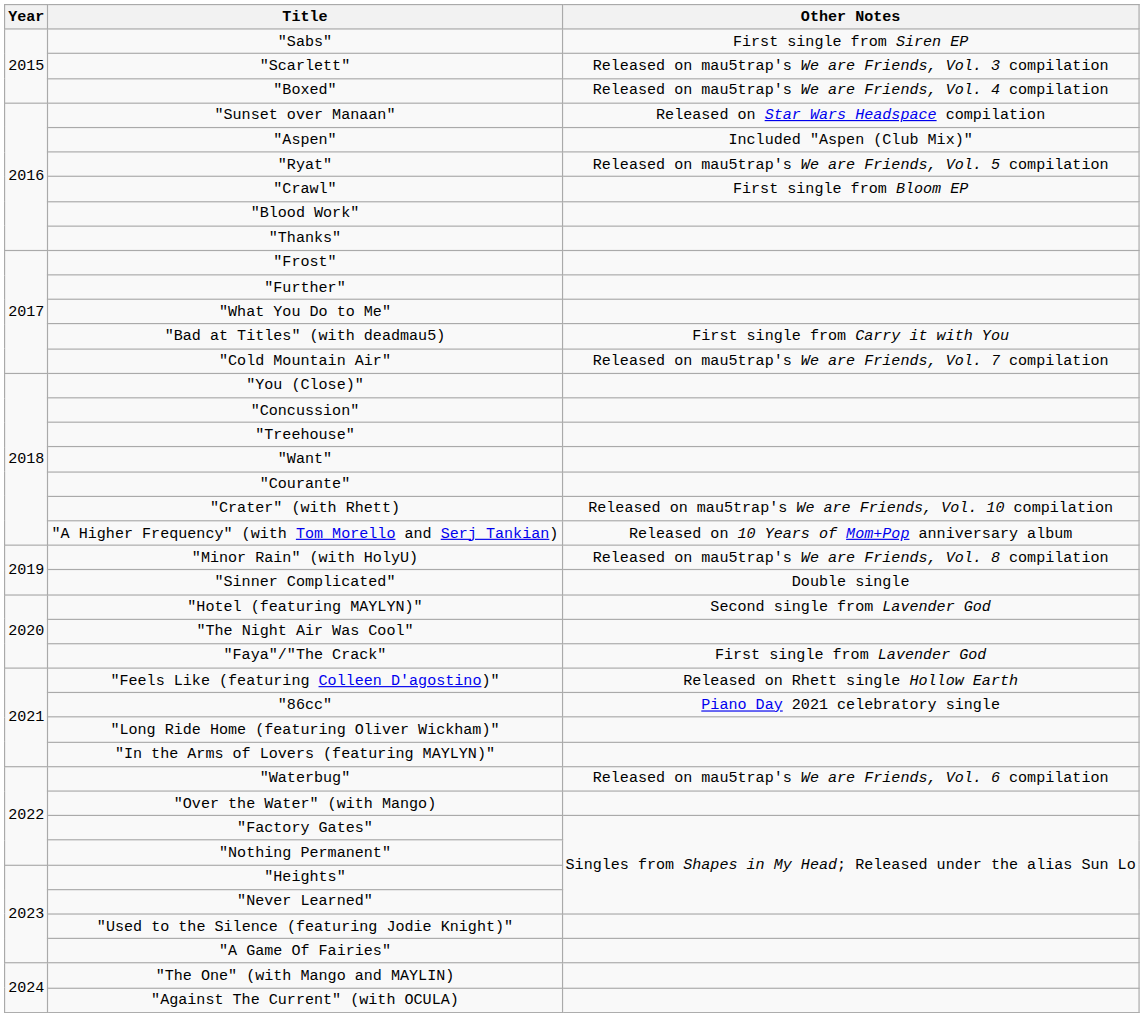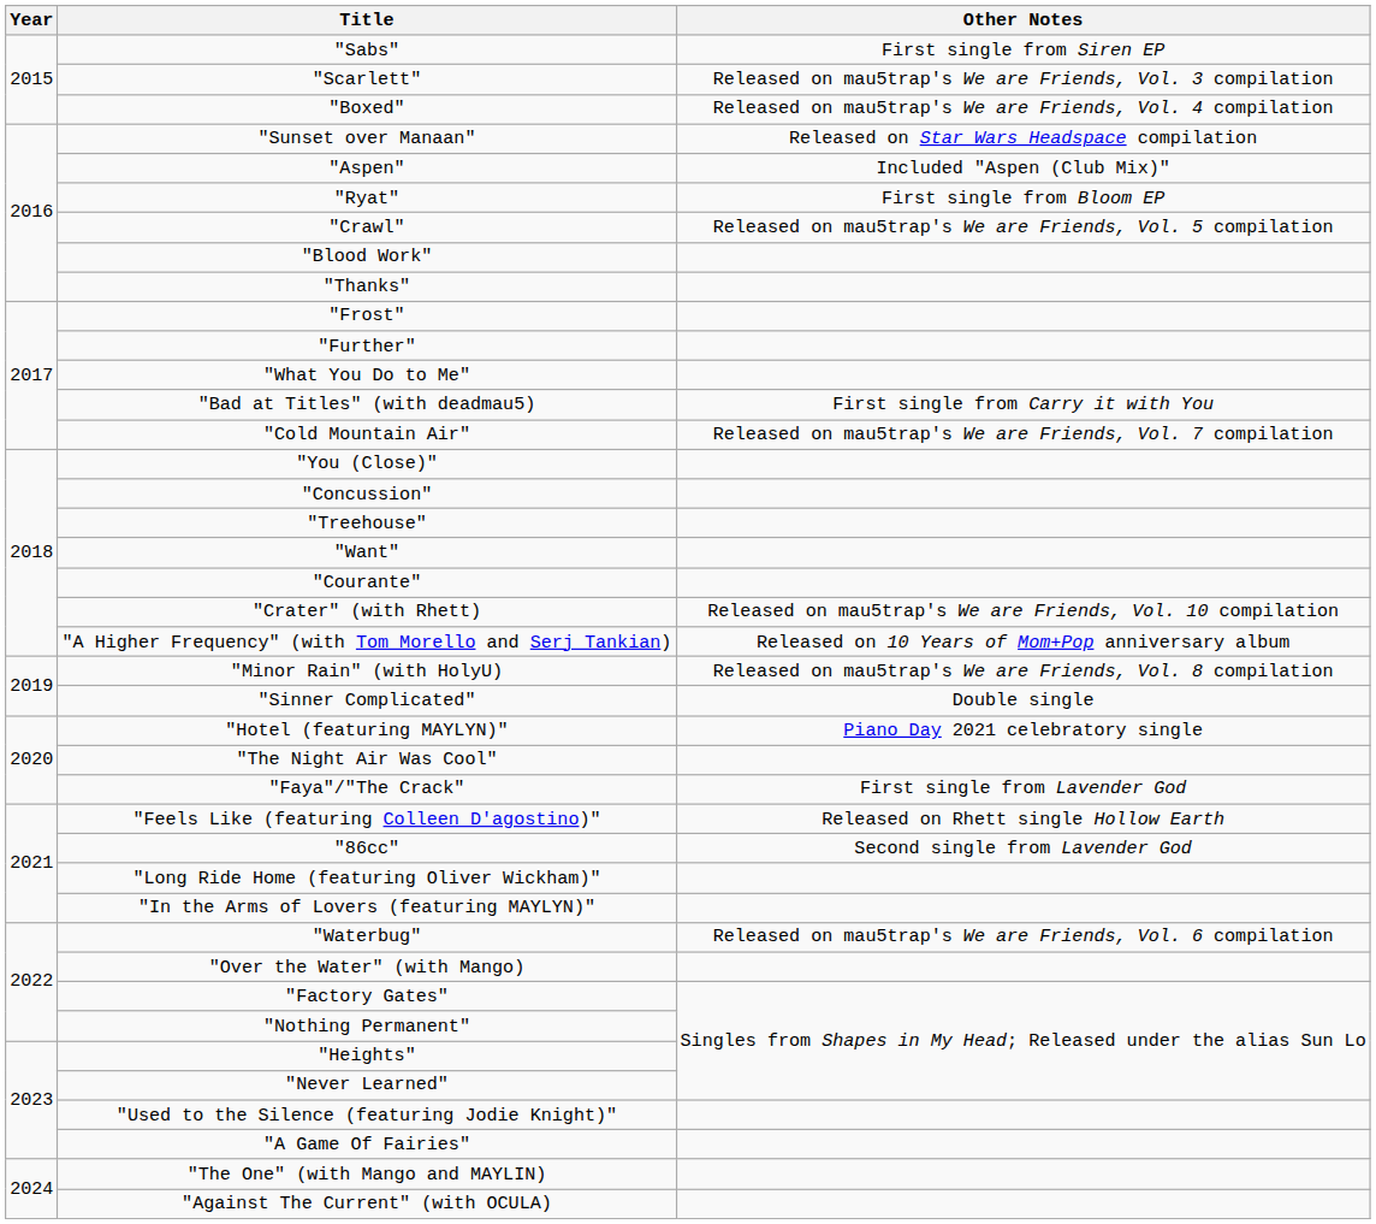 <table class="wikitable plainrowheaders" style="text-align:left; text-align:center">
 <tr>
 <th scope="col">Year</th>
 <th scope="col">Title</th>
 <th>Other Notes</th>
 </tr>
 <tr>
 <td rowspan="3">2015</td>
 <td scope="row">"Sabs"</td>
 <td>First single from <em>Siren EP</em></td>
 </tr>
 <tr>
 <td scope="row">"Scarlett"</td>
 <td>Released on mau5trap's <em>We are Friends, Vol. 3</em> compilation</td>
 </tr>
 <tr>
 <td scope="row">"Boxed"</td>
 <td>Released on mau5trap's <em>We are Friends, Vol. 4</em> compilation</td>
 </tr>
 <tr>
 <td rowspan="6">2016</td>
 <td>"Sunset over Manaan"</td>
 <td>Released on <em><a href='#'>Star Wars Headspace</a></em> compilation</td>
 </tr>
 <tr>
 <td scope="row">"Aspen"</td>
 <td>Included "Aspen (Club Mix)"</td>
 </tr>
 <tr>
 <td scope="row">"Ryat"</td>
-<td>Released on mau5trap's <em>We are Friends, Vol. 5</em> compilation</td>
+<td>First single from <em>Bloom</em> <em>EP</em></td>
 </tr>
 <tr>
 <td>"Crawl"</td>
-<td>First single from <em>Bloom</em> <em>EP</em></td>
+<td>Released on mau5trap's <em>We are Friends, Vol. 5</em> compilation</td>
 </tr>
 <tr>
 <td scope="row">"Blood Work"</td>
 <td></td>
 </tr>
 <tr>
 <td>"Thanks"</td>
 <td></td>
 </tr>
 <tr>
 <td rowspan="5">2017</td>
 <td scope="row">"Frost"</td>
 <td></td>
 </tr>
 <tr>
 <td scope="row">"Further"</td>
 <td></td>
 </tr>
 <tr>
 <td scope="row">"What You Do to Me"</td>
 <td></td>
 </tr>
 <tr>
 <td>"Bad at Titles" (with deadmau5)</td>
 <td>First single from <em>Carry it with You</em></td>
 </tr>
 <tr>
 <td>"Cold Mountain Air"</td>
 <td>Released on mau5trap's <em>We are Friends, Vol. 7</em> compilation</td>
 </tr>
 <tr>
 <td rowspan="7">2018</td>
 <td scope="row">"You (Close)"</td>
 <td></td>
 </tr>
 <tr>
 <td scope="row">"Concussion"</td>
 <td></td>
 </tr>
 <tr>
 <td scope="row">"Treehouse"</td>
 <td></td>
 </tr>
 <tr>
 <td scope="row">"Want"</td>
 <td></td>
 </tr>
 <tr>
 <td scope="row">"Courante"</td>
 <td></td>
 </tr>
 <tr>
 <td>"Crater" (with Rhett)</td>
 <td>Released on mau5trap's <em>We are Friends, Vol. 10</em> compilation</td>
 </tr>
 <tr>
 <td>"A Higher Frequency" (with <a href='#'>Tom Morello</a> and <a href='#'>Serj Tankian</a>)</td>
 <td>Released on <em>10 Years of <a href='#'>Mom+Pop</a></em> anniversary album</td>
 </tr>
 <tr>
 <td rowspan="2">2019</td>
 <td>"Minor Rain" (with HolyU)</td>
 <td>Released on mau5trap's <em>We are Friends, Vol. 8</em> compilation</td>
 </tr>
 <tr>
 <td>"Sinner Complicated"</td>
 <td>Double single</td>
 </tr>
 <tr>
 <td rowspan="3">2020</td>
 <td>"Hotel (featuring MAYLYN)"</td>
-<td>Second single from <em>Lavender God</em></td>
+<td><a href='#'>Piano Day</a> 2021 celebratory single</td>
 </tr>
 <tr>
 <td scope="row">"The Night Air Was Cool"</td>
 <td></td>
 </tr>
 <tr>
 <td scope="row">"Faya"/"The Crack"</td>
 <td>First single from <em>Lavender God</em></td>
 </tr>
 <tr>
 <td rowspan="4">2021</td>
 <td>"Feels Like (featuring <a href='#'>Colleen D'agostino</a>)"</td>
 <td>Released on Rhett single <em>Hollow Earth</em></td>
 </tr>
 <tr>
 <td scope="row">"86cc"</td>
-<td><a href='#'>Piano Day</a> 2021 celebratory single</td>
+<td>Second single from <em>Lavender God</em></td>
 </tr>
 <tr>
 <td scope="row">"Long Ride Home (featuring Oliver Wickham)"</td>
 <td></td>
 </tr>
 <tr>
 <td>"In the Arms of Lovers (featuring MAYLYN)"</td>
 <td></td>
 </tr>
 <tr>
 <td rowspan="4">2022</td>
 <td>"Waterbug"</td>
 <td>Released on mau5trap's <em>We are Friends, Vol. 6</em> compilation</td>
 </tr>
 <tr>
 <td>"Over the Water" (with Mango)</td>
 <td></td>
 </tr>
 <tr>
 <td>"Factory Gates"</td>
 <td rowspan="4">Singles from <em>Shapes in My Head</em>; Released under the alias Sun Lo</td>
 </tr>
 <tr>
 <td>"Nothing Permanent"</td>
 </tr>
 <tr>
 <td rowspan="4">2023</td>
 <td>"Heights"</td>
 </tr>
 <tr>
 <td>"Never Learned"</td>
 </tr>
 <tr>
 <td>"Used to the Silence (featuring Jodie Knight)"</td>
 <td></td>
 </tr>
 <tr>
 <td>"A Game Of Fairies"</td>
 <td></td>
 </tr>
 <tr>
 <td rowspan="2">2024</td>
 <td>"The One" (with Mango and MAYLIN)</td>
 <td></td>
 </tr>
 <tr>
 <td>"Against The Current" (with OCULA)</td>
 <td></td>
 </tr>
 </table>
